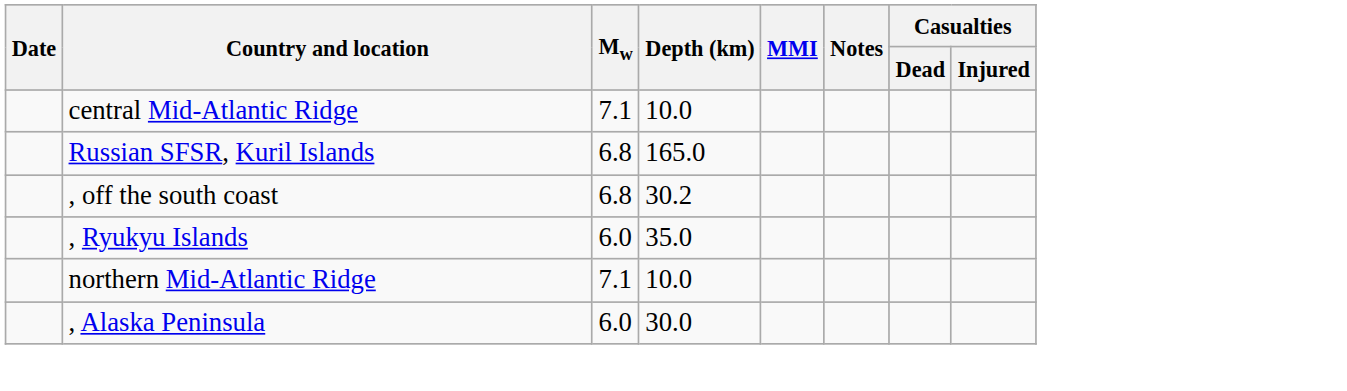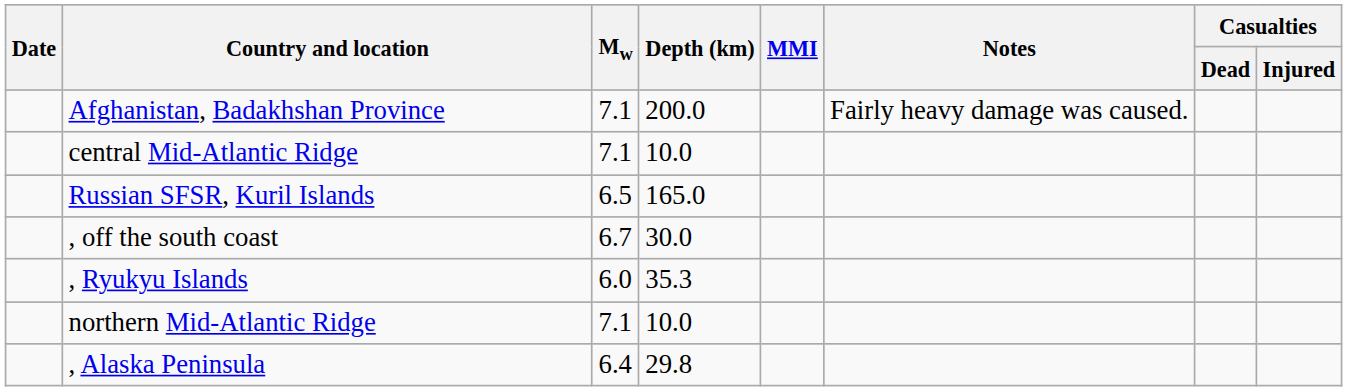 <table class="wikitable sortable sort-under" style="border:1px black; margin-left:1em;">
 <tr>
 <th rowspan="2"><small>Date</small></th>
 <th rowspan="2" style="width: 310px"><small>Country and location</small></th>
 <th rowspan="2"><small>M<sub>w</sub></small></th>
 <th rowspan="2"><small>Depth (km)</small></th>
 <th rowspan="2"><small><a href='#'>MMI</a></small></th>
 <th rowspan="2" class="unsortable"><small>Notes</small></th>
 <th colspan="2"><small>Casualties</small></th>
 </tr>
 <tr>
 <th><small>Dead</small></th>
 <th><small>Injured</small></th>
 </tr>
 <tr>
 <td></td>
+<td> <a href='#'>Afghanistan</a>, <a href='#'>Badakhshan Province</a></td>
+<td>7.1</td>
+<td>200.0</td>
+<td></td>
+<td>Fairly heavy damage was caused.</td>
+<td></td>
+<td></td>
+</tr>
+<tr>
+<td></td>
 <td>central <a href='#'>Mid-Atlantic Ridge</a></td>
 <td>7.1</td>
 <td>10.0</td>
 <td></td>
 <td></td>
 <td></td>
 <td></td>
 </tr>
 <tr>
 <td></td>
 <td> <a href='#'>Russian SFSR</a>, <a href='#'>Kuril Islands</a></td>
-<td>6.8</td>
+<td>6.5</td>
 <td>165.0</td>
 <td></td>
 <td></td>
 <td></td>
 <td></td>
 </tr>
 <tr>
 <td></td>
 <td>, off the south coast</td>
-<td>6.8</td>
-<td>30.2</td>
+<td>6.7</td>
+<td>30.0</td>
 <td></td>
 <td></td>
 <td></td>
 <td></td>
 </tr>
 <tr>
 <td></td>
 <td>, <a href='#'>Ryukyu Islands</a></td>
 <td>6.0</td>
-<td>35.0</td>
+<td>35.3</td>
 <td></td>
 <td></td>
 <td></td>
 <td></td>
 </tr>
 <tr>
 <td></td>
 <td>northern <a href='#'>Mid-Atlantic Ridge</a></td>
 <td>7.1</td>
 <td>10.0</td>
 <td></td>
 <td></td>
 <td></td>
 <td></td>
 </tr>
 <tr>
 <td></td>
 <td>, <a href='#'>Alaska Peninsula</a></td>
-<td>6.0</td>
-<td>30.0</td>
+<td>6.4</td>
+<td>29.8</td>
 <td></td>
 <td></td>
 <td></td>
 <td></td>
 </tr>
 </table>
